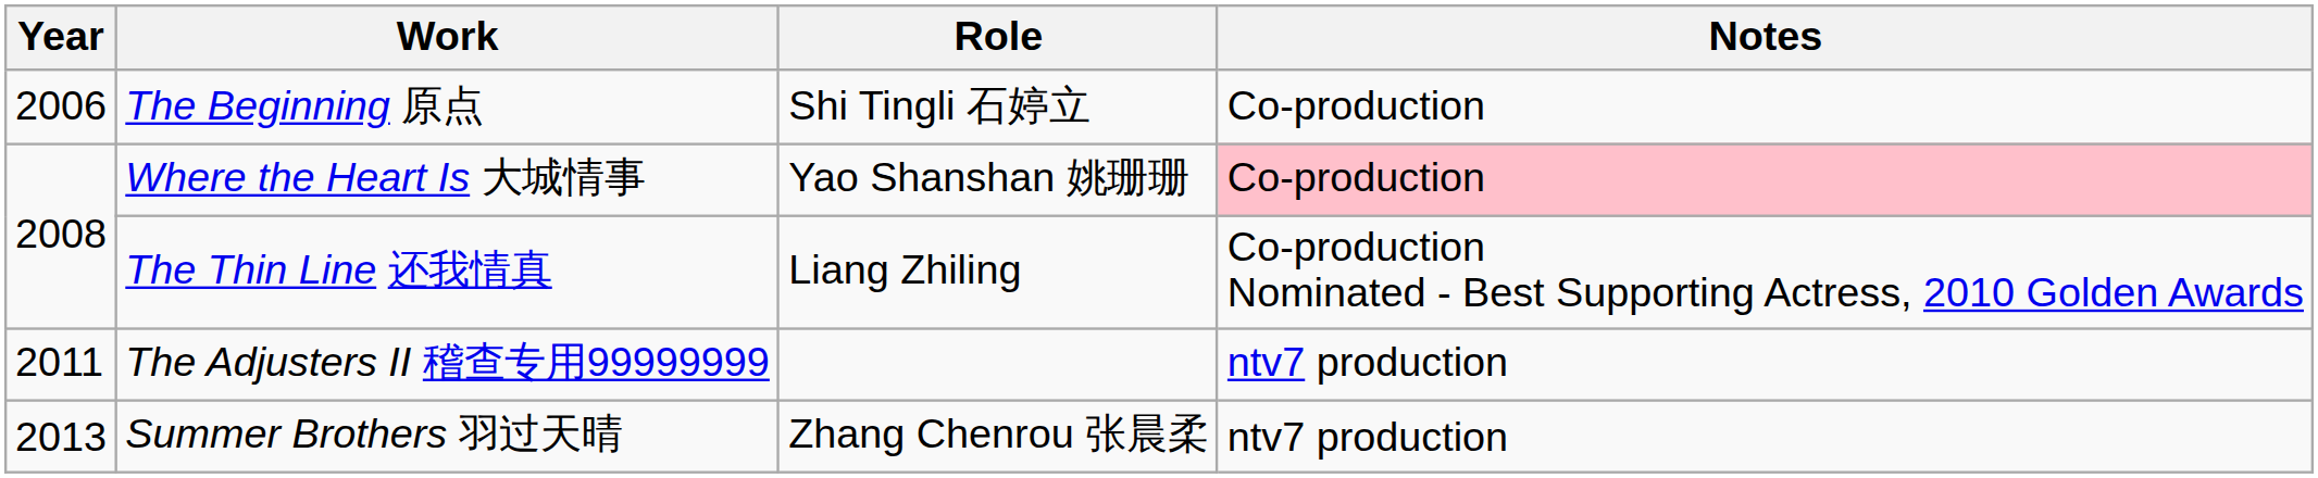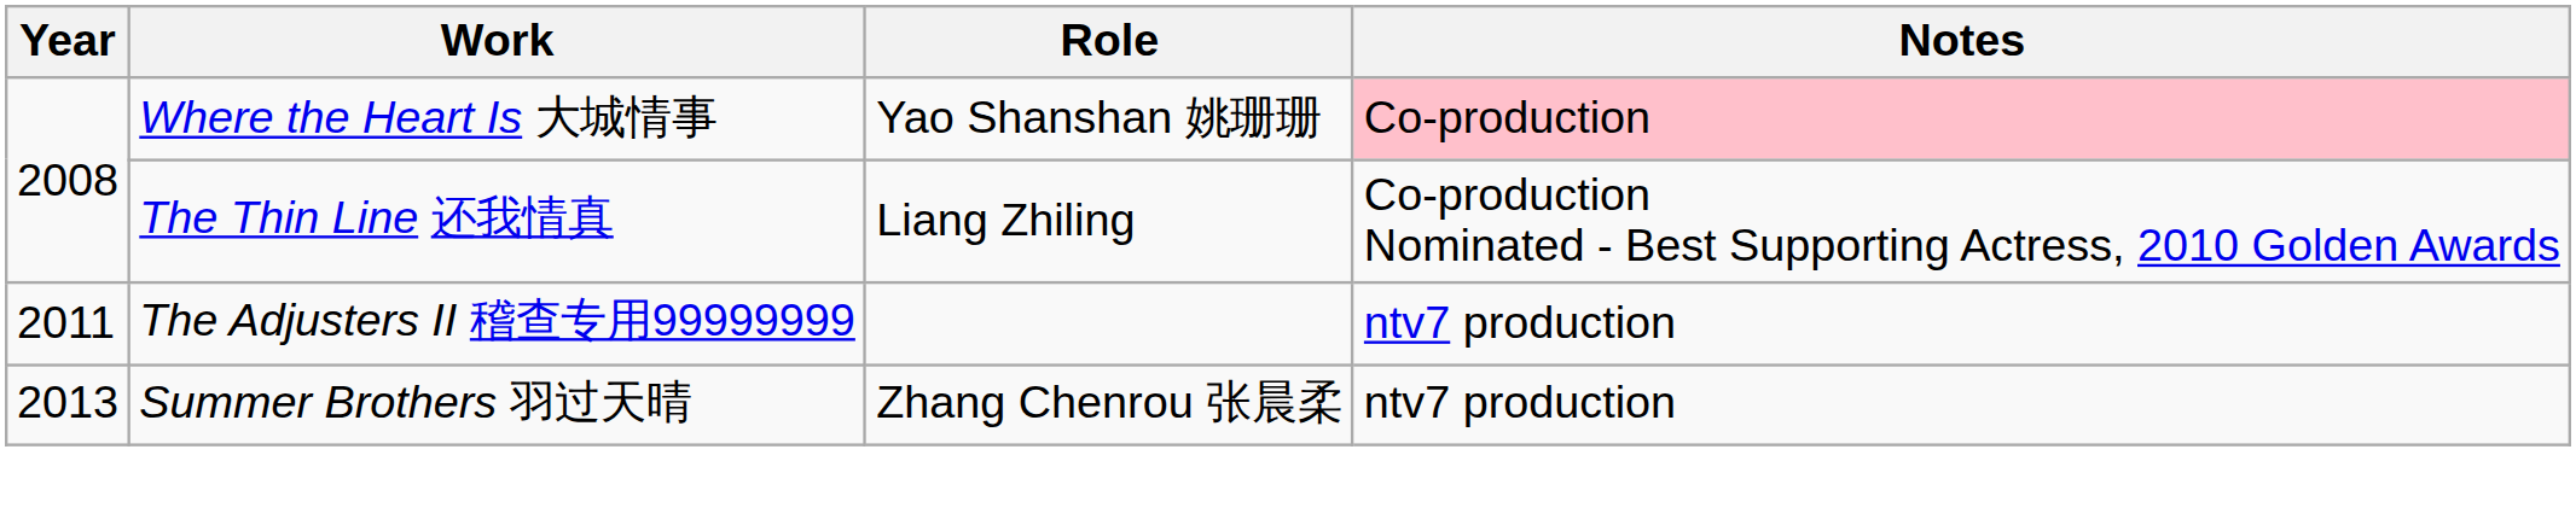 <table class="wikitable">
 <tr>
 <th>Year</th>
 <th>Work</th>
 <th>Role</th>
 <th>Notes</th>
-</tr>
-<tr>
-<td>2006</td>
-<td><em><a href='#'>The Beginning</a></em> 原点</td>
-<td>Shi Tingli 石婷立</td>
-<td>Co-production</td>
 </tr>
 <tr>
 <td rowspan="2">2008</td>
 <td><em><a href='#'>Where the Heart Is</a></em> 大城情事</td>
 <td>Yao Shanshan 姚珊珊</td>
 <td style="background: pink;">Co-production</td>
 </tr>
 <tr>
 <td><em><a href='#'>The Thin Line</a></em> <a href='#'>还我情真</a></td>
 <td>Liang Zhiling</td>
 <td>Co-production <br> Nominated - Best Supporting Actress, <a href='#'>2010 Golden Awards</a></td>
 </tr>
 <tr>
 <td>2011</td>
 <td><em>The Adjusters II</em> <a href='#'>稽查专用99999999</a></td>
 <td></td>
 <td><a href='#'>ntv7</a> production</td>
 </tr>
 <tr>
 <td>2013</td>
 <td><em>Summer Brothers</em> 羽过天晴</td>
 <td>Zhang Chenrou 张晨柔</td>
 <td>ntv7 production</td>
 </tr>
 </table>
